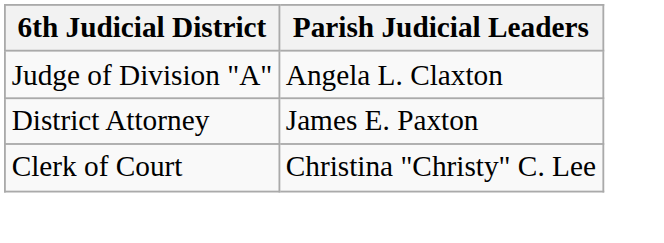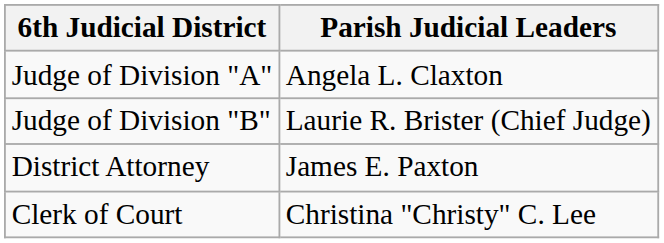 <table class="wikitable">
 <tr>
 <th>6th Judicial District</th>
 <th>Parish Judicial Leaders</th>
 </tr>
 <tr>
 <td>Judge of Division "A"</td>
 <td>Angela L. Claxton</td>
 </tr>
 <tr>
+<td>Judge of Division "B"</td>
+<td>Laurie R. Brister (Chief Judge)</td>
+</tr>
+<tr>
 <td>District Attorney</td>
 <td>James E. Paxton</td>
 </tr>
 <tr>
 <td>Clerk of Court</td>
 <td>Christina "Christy" C. Lee</td>
 </tr>
 </table>
